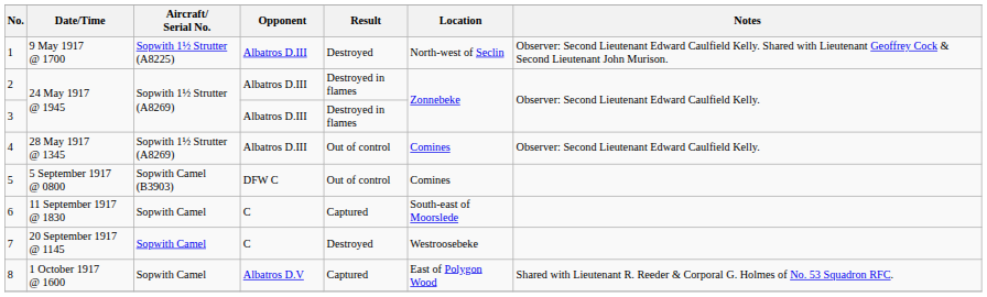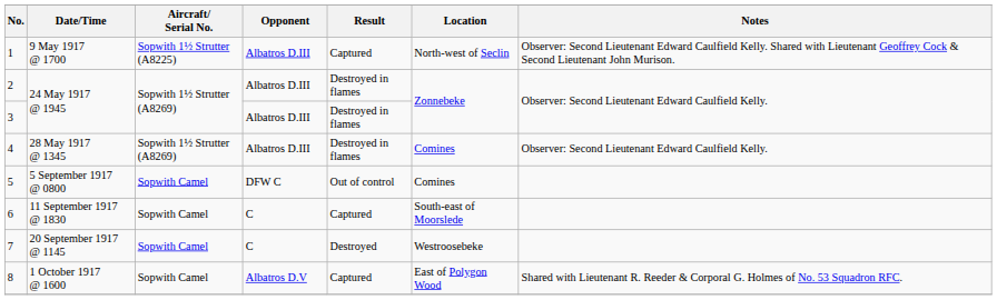 <table class="wikitable" style="font-size:90%;">
 <tr>
 </tr>
 <tr>
 <th>No.</th>
 <th width="130">Date/Time</th>
 <th width="130">Aircraft/<br>Serial No.</th>
 <th width="100">Opponent</th>
 <th width="100">Result</th>
 <th>Location</th>
 <th>Notes</th>
 </tr>
 <tr>
 <td>1</td>
 <td>9 May 1917<br>@ 1700</td>
 <td><a href='#'>Sopwith 1½ Strutter</a><br>(A8225)</td>
 <td><a href='#'>Albatros D.III</a></td>
-<td>Destroyed</td>
+<td>Captured</td>
 <td>North-west of <a href='#'>Seclin</a></td>
 <td>Observer: Second Lieutenant Edward Caulfield Kelly. Shared with Lieutenant <a href='#'>Geoffrey Cock</a> & Second Lieutenant John Murison.</td>
 </tr>
 <tr>
 <td>2</td>
 <td rowspan="2">24 May 1917<br>@ 1945</td>
 <td rowspan="2">Sopwith 1½ Strutter<br>(A8269)</td>
 <td>Albatros D.III</td>
 <td>Destroyed in flames</td>
 <td rowspan="2"><a href='#'>Zonnebeke</a></td>
 <td rowspan="2">Observer: Second Lieutenant Edward Caulfield Kelly.</td>
 </tr>
 <tr>
 <td>3</td>
 <td>Albatros D.III</td>
 <td>Destroyed in flames</td>
 </tr>
 <tr>
 <td>4</td>
 <td>28 May 1917<br>@ 1345</td>
 <td>Sopwith 1½ Strutter<br>(A8269)</td>
 <td>Albatros D.III</td>
-<td>Out of control</td>
+<td>Destroyed in flames</td>
 <td><a href='#'>Comines</a></td>
 <td>Observer: Second Lieutenant Edward Caulfield Kelly.</td>
 </tr>
 <tr>
 <td>5</td>
 <td>5 September 1917<br>@ 0800</td>
-<td>Sopwith Camel<br>(B3903)</td>
+<td><a href='#'>Sopwith Camel</a></td>
 <td>DFW C</td>
 <td>Out of control</td>
 <td>Comines</td>
 <td></td>
 </tr>
 <tr>
 <td>6</td>
 <td>11 September 1917<br>@ 1830</td>
 <td>Sopwith Camel</td>
 <td>C</td>
 <td>Captured</td>
 <td>South-east of <a href='#'>Moorslede</a></td>
 <td></td>
 </tr>
 <tr>
 <td>7</td>
 <td>20 September 1917<br>@ 1145</td>
 <td><a href='#'>Sopwith Camel</a></td>
 <td>C</td>
 <td>Destroyed</td>
 <td>Westroosebeke</td>
 <td></td>
 </tr>
 <tr>
 <td>8</td>
 <td>1 October 1917<br>@ 1600</td>
 <td>Sopwith Camel</td>
 <td><a href='#'>Albatros D.V</a></td>
 <td>Captured</td>
 <td>East of <a href='#'>Polygon Wood</a></td>
 <td>Shared with Lieutenant R. Reeder & Corporal G. Holmes of <a href='#'>No. 53 Squadron RFC</a>.</td>
 </tr>
 <tr>
 </tr>
 </table>
